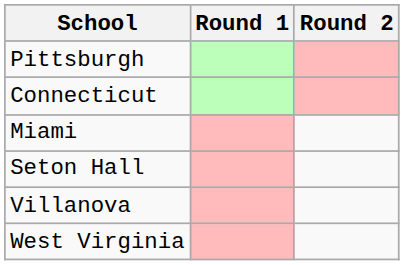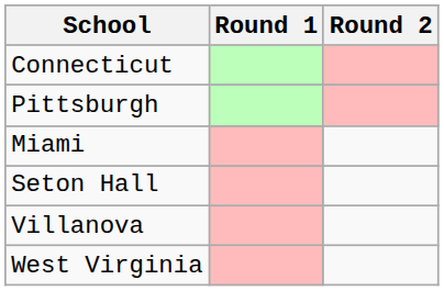 <table class="wikitable">
 <tr>
 <th>School</th>
 <th>Round 1</th>
 <th>Round 2</th>
 </tr>
 <tr>
-<td>Pittsburgh</td>
+<td>Connecticut</td>
 <td style="background:#bfb;"></td>
 <td style="background:#fbb;"></td>
 </tr>
 <tr>
-<td>Connecticut</td>
+<td>Pittsburgh</td>
 <td style="background:#bfb;"></td>
 <td style="background:#fbb;"></td>
 </tr>
 <tr>
 <td>Miami</td>
 <td style="background:#fbb;"></td>
 <td></td>
 </tr>
 <tr>
 <td>Seton Hall</td>
 <td style="background:#fbb;"></td>
 <td></td>
 </tr>
 <tr>
 <td>Villanova</td>
 <td style="background:#fbb;"></td>
 </tr>
 <tr>
 <td>West Virginia</td>
 <td style="background:#fbb;"></td>
 <td></td>
 </tr>
 </table>
